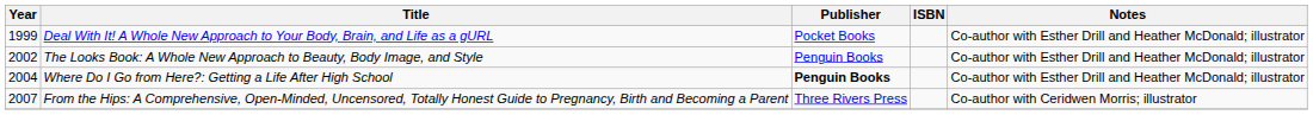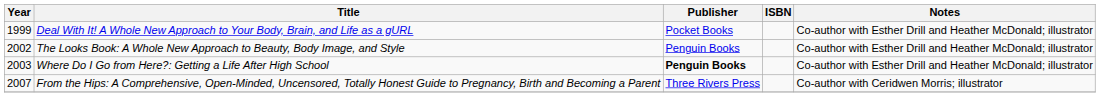 <table class="wikitable">
 <tr>
 <th>Year</th>
 <th>Title</th>
 <th>Publisher</th>
 <th>ISBN</th>
 <th>Notes</th>
 </tr>
 <tr>
 <td>1999</td>
 <td><em><a href='#'>Deal With It! A Whole New Approach to Your Body, Brain, and Life as a gURL</a></em></td>
 <td><a href='#'>Pocket Books</a></td>
 <td></td>
 <td>Co-author with Esther Drill and Heather McDonald; illustrator</td>
 </tr>
 <tr>
 <td>2002</td>
 <td><em>The Looks Book: A Whole New Approach to Beauty, Body Image, and Style </em></td>
 <td><a href='#'>Penguin Books</a></td>
 <td></td>
 <td>Co-author with Esther Drill and Heather McDonald; illustrator</td>
 </tr>
 <tr>
-<td>2004</td>
+<td>2003</td>
 <td><em>Where Do I Go from Here?: Getting a Life After High School</em></td>
 <td><strong>Penguin Books</strong></td>
 <td></td>
 <td>Co-author with Esther Drill and Heather McDonald; illustrator</td>
 </tr>
 <tr>
 <td>2007</td>
 <td><em>From the Hips: A Comprehensive, Open-Minded, Uncensored, Totally Honest Guide to Pregnancy, Birth and Becoming a Parent</em></td>
 <td><a href='#'>Three Rivers Press</a></td>
 <td></td>
 <td>Co-author with Ceridwen Morris; illustrator</td>
 </tr>
 <tr>
 </tr>
 </table>
